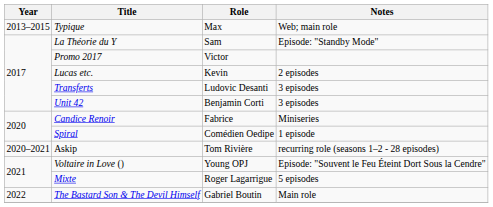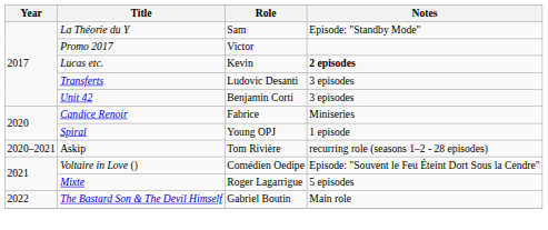 <table class="wikitable sortable">
 <tr>
 <th>Year</th>
 <th>Title</th>
 <th>Role</th>
 <th class="unsortable">Notes</th>
-</tr>
-<tr>
-<td>2013–2015</td>
-<td><em>Typique</em></td>
-<td>Max</td>
-<td>Web; main role</td>
 </tr>
 <tr>
 <td rowspan="5">2017</td>
 <td><em>La Théorie du Y</em></td>
 <td>Sam</td>
 <td>Episode: "Standby Mode"</td>
 </tr>
 <tr>
 <td><em>Promo 2017</em></td>
 <td>Victor</td>
 <td></td>
 </tr>
 <tr>
 <td><em>Lucas etc.</em></td>
 <td>Kevin</td>
-<td>2 episodes</td>
+<td><strong>2 episodes</strong></td>
 </tr>
 <tr>
 <td><em><a href='#'>Transferts</a></em></td>
 <td>Ludovic Desanti</td>
 <td>3 episodes</td>
 </tr>
 <tr>
 <td><em><a href='#'>Unit 42</a></em></td>
 <td>Benjamin Corti</td>
 <td>3 episodes</td>
 </tr>
 <tr>
 <td rowspan="2">2020</td>
 <td><em><a href='#'>Candice Renoir</a></em></td>
 <td>Fabrice</td>
 <td>Miniseries</td>
 </tr>
 <tr>
 <td><em><a href='#'>Spiral</a></em></td>
-<td>Comédien Oedipe</td>
+<td>Young OPJ</td>
 <td>1 episode</td>
 </tr>
 <tr>
 <td>2020–2021</td>
 <td>Askip</td>
 <td>Tom Rivière</td>
 <td>recurring role (seasons 1–2 - 28 episodes)</td>
 </tr>
 <tr>
 <td rowspan="2">2021</td>
 <td><em>Voltaire in Love</em> ()</td>
-<td>Young OPJ</td>
+<td>Comédien Oedipe</td>
 <td>Episode: "Souvent le Feu Éteint Dort Sous la Cendre"</td>
 </tr>
 <tr>
 <td><em><a href='#'>Mixte</a></em></td>
 <td>Roger Lagarrigue</td>
 <td>5 episodes</td>
 </tr>
 <tr>
 <td>2022</td>
 <td><em><a href='#'>The Bastard Son & The Devil Himself</a></em></td>
 <td>Gabriel Boutin</td>
 <td>Main role</td>
 </tr>
 <tr>
 </tr>
 </table>
